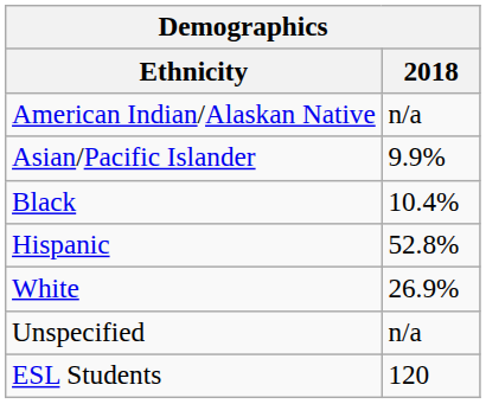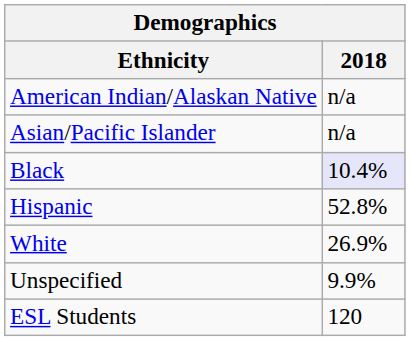 <table class="wikitable">
 <tr>
 <th colspan="4">Demographics</th>
 </tr>
 <tr>
 <th>Ethnicity</th>
 <th style="width:50px;">2018</th>
 </tr>
 <tr>
 <td><a href='#'>American Indian</a>/<a href='#'>Alaskan Native</a></td>
 <td>n/a</td>
 </tr>
 <tr>
 <td><a href='#'>Asian</a>/<a href='#'>Pacific Islander</a></td>
-<td>9.9%</td>
+<td>n/a</td>
 </tr>
 <tr>
 <td><a href='#'>Black</a></td>
-<td>10.4%</td>
+<td style="background: lavender;">10.4%</td>
 </tr>
 <tr>
 <td><a href='#'>Hispanic</a></td>
 <td>52.8%</td>
 </tr>
 <tr>
 <td><a href='#'>White</a></td>
 <td>26.9%</td>
 </tr>
 <tr>
 <td>Unspecified</td>
-<td>n/a</td>
+<td>9.9%</td>
 </tr>
 <tr>
 <td><a href='#'>ESL</a> Students</td>
 <td>120</td>
 </tr>
 </table>
